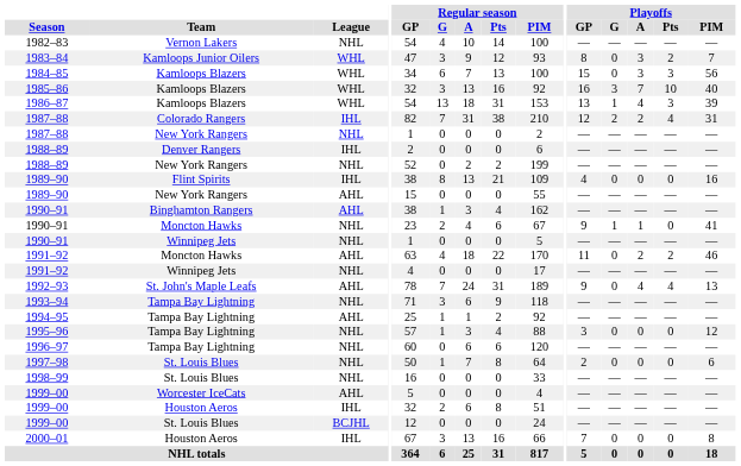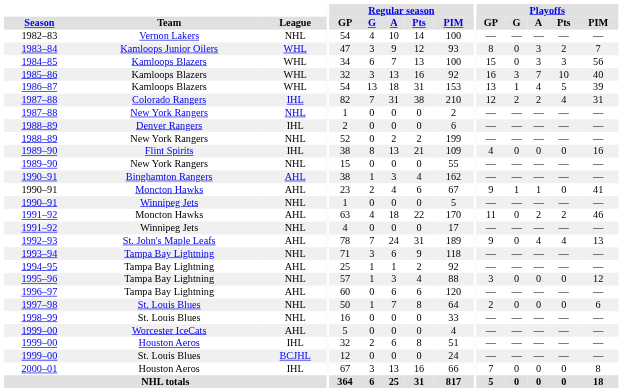 <table border="0" cellpadding="1" cellspacing="0" style="text-align:center; width:60em">
 <tr bgcolor="#e0e0e0">
 <th colspan="3" bgcolor="#ffffff"></th>
 <th rowspan="100" bgcolor="#ffffff"></th>
 <th colspan="5"><a href='#'>Regular season</a></th>
 <th rowspan="100" bgcolor="#ffffff"></th>
 <th colspan="5"><a href='#'>Playoffs</a></th>
 </tr>
 <tr bgcolor="#e0e0e0">
 <th><a href='#'>Season</a></th>
 <th>Team</th>
 <th>League</th>
 <th>GP</th>
 <th><a href='#'>G</a></th>
 <th><a href='#'>A</a></th>
 <th><a href='#'>Pts</a></th>
 <th><a href='#'>PIM</a></th>
 <th>GP</th>
 <th>G</th>
 <th>A</th>
 <th>Pts</th>
 <th>PIM</th>
 </tr>
 <tr>
 <td>1982–83</td>
 <td><a href='#'>Vernon Lakers</a></td>
 <td>NHL</td>
 <td>54</td>
 <td>4</td>
 <td>10</td>
 <td>14</td>
 <td>100</td>
 <td>—</td>
 <td>—</td>
 <td>—</td>
 <td>—</td>
 <td>—</td>
 </tr>
 <tr bgcolor="#f0f0f0">
 <td><a href='#'>1983–84</a></td>
 <td><a href='#'>Kamloops Junior Oilers</a></td>
 <td><a href='#'>WHL</a></td>
 <td>47</td>
 <td>3</td>
 <td>9</td>
 <td>12</td>
 <td>93</td>
 <td>8</td>
 <td>0</td>
 <td>3</td>
 <td>2</td>
 <td>7</td>
 </tr>
 <tr>
 <td><a href='#'>1984–85</a></td>
 <td><a href='#'>Kamloops Blazers</a></td>
 <td>WHL</td>
 <td>34</td>
 <td>6</td>
 <td>7</td>
 <td>13</td>
 <td>100</td>
 <td>15</td>
 <td>0</td>
 <td>3</td>
 <td>3</td>
 <td>56</td>
 </tr>
 <tr bgcolor="#f0f0f0">
 <td><a href='#'>1985–86</a></td>
 <td>Kamloops Blazers</td>
 <td>WHL</td>
 <td>32</td>
 <td>3</td>
 <td>13</td>
 <td>16</td>
 <td>92</td>
 <td>16</td>
 <td>3</td>
 <td>7</td>
 <td>10</td>
 <td>40</td>
 </tr>
 <tr>
 <td><a href='#'>1986–87</a></td>
 <td>Kamloops Blazers</td>
 <td>WHL</td>
 <td>54</td>
 <td>13</td>
 <td>18</td>
 <td>31</td>
 <td>153</td>
 <td>13</td>
 <td>1</td>
 <td>4</td>
-<td>3</td>
+<td>5</td>
 <td>39</td>
 </tr>
 <tr bgcolor="#f0f0f0">
 <td><a href='#'>1987–88</a></td>
 <td><a href='#'>Colorado Rangers</a></td>
 <td><a href='#'>IHL</a></td>
 <td>82</td>
 <td>7</td>
 <td>31</td>
 <td>38</td>
 <td>210</td>
 <td>12</td>
 <td>2</td>
 <td>2</td>
 <td>4</td>
 <td>31</td>
 </tr>
 <tr>
 <td><a href='#'>1987–88</a></td>
 <td><a href='#'>New York Rangers</a></td>
 <td><a href='#'>NHL</a></td>
 <td>1</td>
 <td>0</td>
 <td>0</td>
 <td>0</td>
 <td>2</td>
 <td>—</td>
 <td>—</td>
 <td>—</td>
 <td>—</td>
 <td>—</td>
 </tr>
 <tr bgcolor="#f0f0f0">
 <td><a href='#'>1988–89</a></td>
 <td><a href='#'>Denver Rangers</a></td>
 <td>IHL</td>
 <td>2</td>
 <td>0</td>
 <td>0</td>
 <td>0</td>
 <td>6</td>
 <td>—</td>
 <td>—</td>
 <td>—</td>
 <td>—</td>
 <td>—</td>
 </tr>
 <tr>
 <td><a href='#'>1988–89</a></td>
 <td>New York Rangers</td>
 <td>NHL</td>
 <td>52</td>
 <td>0</td>
 <td>2</td>
 <td>2</td>
 <td>199</td>
 <td>—</td>
 <td>—</td>
 <td>—</td>
 <td>—</td>
 <td>—</td>
 </tr>
 <tr bgcolor="#f0f0f0">
 <td><a href='#'>1989–90</a></td>
 <td><a href='#'>Flint Spirits</a></td>
 <td>IHL</td>
 <td>38</td>
 <td>8</td>
 <td>13</td>
 <td>21</td>
 <td>109</td>
 <td>4</td>
 <td>0</td>
 <td>0</td>
 <td>0</td>
 <td>16</td>
 </tr>
 <tr>
 <td><a href='#'>1989–90</a></td>
 <td>New York Rangers</td>
-<td>AHL</td>
+<td>NHL</td>
 <td>15</td>
 <td>0</td>
 <td>0</td>
 <td>0</td>
 <td>55</td>
 <td>—</td>
 <td>—</td>
 <td>—</td>
 <td>—</td>
 <td>—</td>
 </tr>
 <tr bgcolor="#f0f0f0">
 <td><a href='#'>1990–91</a></td>
 <td><a href='#'>Binghamton Rangers</a></td>
 <td><a href='#'>AHL</a></td>
 <td>38</td>
 <td>1</td>
 <td>3</td>
 <td>4</td>
 <td>162</td>
 <td>—</td>
 <td>—</td>
 <td>—</td>
 <td>—</td>
 <td>—</td>
 </tr>
 <tr>
 <td>1990–91</td>
 <td><a href='#'>Moncton Hawks</a></td>
-<td>NHL</td>
+<td>AHL</td>
 <td>23</td>
 <td>2</td>
 <td>4</td>
 <td>6</td>
 <td>67</td>
 <td>9</td>
 <td>1</td>
 <td>1</td>
 <td>0</td>
 <td>41</td>
 </tr>
 <tr bgcolor="#f0f0f0">
 <td><a href='#'>1990–91</a></td>
 <td><a href='#'>Winnipeg Jets</a></td>
 <td>NHL</td>
 <td>1</td>
 <td>0</td>
 <td>0</td>
 <td>0</td>
 <td>5</td>
 <td>—</td>
 <td>—</td>
 <td>—</td>
 <td>—</td>
 <td>—</td>
 </tr>
 <tr>
 <td><a href='#'>1991–92</a></td>
 <td>Moncton Hawks</td>
 <td>AHL</td>
 <td>63</td>
 <td>4</td>
 <td>18</td>
 <td>22</td>
 <td>170</td>
 <td>11</td>
 <td>0</td>
 <td>2</td>
 <td>2</td>
 <td>46</td>
 </tr>
 <tr bgcolor="#f0f0f0">
 <td><a href='#'>1991–92</a></td>
 <td>Winnipeg Jets</td>
 <td>NHL</td>
 <td>4</td>
 <td>0</td>
 <td>0</td>
 <td>0</td>
 <td>17</td>
 <td>—</td>
 <td>—</td>
 <td>—</td>
 <td>—</td>
 <td>—</td>
 </tr>
 <tr>
 <td><a href='#'>1992–93</a></td>
 <td><a href='#'>St. John's Maple Leafs</a></td>
 <td>AHL</td>
 <td>78</td>
 <td>7</td>
 <td>24</td>
 <td>31</td>
 <td>189</td>
 <td>9</td>
 <td>0</td>
 <td>4</td>
 <td>4</td>
 <td>13</td>
 </tr>
 <tr bgcolor="#f0f0f0">
 <td><a href='#'>1993–94</a></td>
 <td><a href='#'>Tampa Bay Lightning</a></td>
 <td>NHL</td>
 <td>71</td>
 <td>3</td>
 <td>6</td>
 <td>9</td>
 <td>118</td>
 <td>—</td>
 <td>—</td>
 <td>—</td>
 <td>—</td>
 <td>—</td>
 </tr>
 <tr>
 <td><a href='#'>1994–95</a></td>
 <td>Tampa Bay Lightning</td>
 <td>AHL</td>
 <td>25</td>
 <td>1</td>
 <td>1</td>
 <td>2</td>
 <td>92</td>
 <td>—</td>
 <td>—</td>
 <td>—</td>
 <td>—</td>
 <td>—</td>
 </tr>
 <tr bgcolor="#f0f0f0">
 <td><a href='#'>1995–96</a></td>
 <td>Tampa Bay Lightning</td>
 <td>NHL</td>
 <td>57</td>
 <td>1</td>
 <td>3</td>
 <td>4</td>
 <td>88</td>
 <td>3</td>
 <td>0</td>
 <td>0</td>
 <td>0</td>
 <td>12</td>
 </tr>
 <tr>
 <td><a href='#'>1996–97</a></td>
 <td>Tampa Bay Lightning</td>
-<td>NHL</td>
+<td>AHL</td>
 <td>60</td>
 <td>0</td>
 <td>6</td>
 <td>6</td>
 <td>120</td>
 <td>—</td>
 <td>—</td>
 <td>—</td>
 <td>—</td>
 <td>—</td>
 </tr>
 <tr bgcolor="#f0f0f0">
 <td><a href='#'>1997–98</a></td>
 <td><a href='#'>St. Louis Blues</a></td>
 <td>NHL</td>
 <td>50</td>
 <td>1</td>
 <td>7</td>
 <td>8</td>
 <td>64</td>
 <td>2</td>
 <td>0</td>
 <td>0</td>
 <td>0</td>
 <td>6</td>
 </tr>
 <tr>
 <td><a href='#'>1998–99</a></td>
 <td>St. Louis Blues</td>
 <td>NHL</td>
 <td>16</td>
 <td>0</td>
 <td>0</td>
 <td>0</td>
 <td>33</td>
 <td>—</td>
 <td>—</td>
 <td>—</td>
 <td>—</td>
 <td>—</td>
 </tr>
 <tr bgcolor="#f0f0f0">
 <td><a href='#'>1999–00</a></td>
 <td><a href='#'>Worcester IceCats</a></td>
 <td>AHL</td>
 <td>5</td>
 <td>0</td>
 <td>0</td>
 <td>0</td>
 <td>4</td>
 <td>—</td>
 <td>—</td>
 <td>—</td>
 <td>—</td>
 <td>—</td>
 </tr>
 <tr>
 <td><a href='#'>1999–00</a></td>
 <td><a href='#'>Houston Aeros</a></td>
 <td>IHL</td>
 <td>32</td>
 <td>2</td>
 <td>6</td>
 <td>8</td>
 <td>51</td>
 <td>—</td>
 <td>—</td>
 <td>—</td>
 <td>—</td>
 <td>—</td>
 </tr>
 <tr bgcolor="#f0f0f0">
 <td><a href='#'>1999–00</a></td>
 <td>St. Louis Blues</td>
 <td><a href='#'>BCJHL</a></td>
 <td>12</td>
 <td>0</td>
 <td>0</td>
 <td>0</td>
 <td>24</td>
 <td>—</td>
 <td>—</td>
 <td>—</td>
 <td>—</td>
 <td>—</td>
 </tr>
 <tr>
 <td><a href='#'>2000–01</a></td>
 <td>Houston Aeros</td>
 <td>IHL</td>
 <td>67</td>
 <td>3</td>
 <td>13</td>
 <td>16</td>
 <td>66</td>
 <td>7</td>
 <td>0</td>
 <td>0</td>
 <td>0</td>
 <td>8</td>
 </tr>
 <tr bgcolor="#e0e0e0">
 <th colspan="3">NHL totals</th>
 <th>364</th>
 <th>6</th>
 <th>25</th>
 <th>31</th>
 <th>817</th>
 <th>5</th>
 <th>0</th>
 <th>0</th>
 <th>0</th>
 <th>18</th>
 </tr>
 </table>
